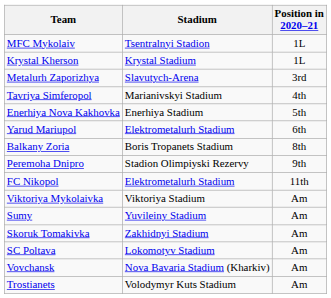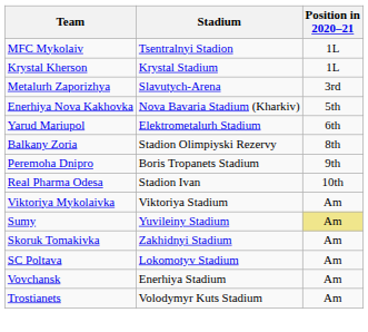 <table class="wikitable" style="text-align: left; float:left; margin-right:1em;">
 <tr>
 <th>Team</th>
 <th>Stadium</th>
 <th>Position in<br><a href='#'>2020–21</a></th>
 </tr>
 <tr>
 <td><a href='#'>MFC Mykolaiv</a></td>
 <td><a href='#'>Tsentralnyi Stadion</a></td>
 <td align="center">1L</td>
 </tr>
 <tr>
 <td><a href='#'>Krystal Kherson</a></td>
 <td><a href='#'>Krystal Stadium</a></td>
 <td align="center">1L</td>
 </tr>
 <tr>
 <td><a href='#'>Metalurh Zaporizhya</a></td>
 <td><a href='#'>Slavutych-Arena</a></td>
 <td align="center">3rd</td>
 </tr>
 <tr>
-<td><a href='#'>Tavriya Simferopol</a></td>
-<td>Marianivskyi Stadium</td>
-<td align="center">4th</td>
-</tr>
-<tr>
 <td><a href='#'>Enerhiya Nova Kakhovka</a></td>
-<td>Enerhiya Stadium</td>
+<td><a href='#'>Nova Bavaria Stadium</a> (Kharkiv)</td>
 <td align="center">5th</td>
 </tr>
 <tr>
 <td><a href='#'>Yarud Mariupol</a></td>
 <td><a href='#'>Elektrometalurh Stadium</a></td>
 <td align="center">6th</td>
 </tr>
 <tr>
 <td><a href='#'>Balkany Zoria</a></td>
-<td>Boris Tropanets Stadium</td>
+<td>Stadion Olimpiyski Rezervy</td>
 <td align="center">8th</td>
 </tr>
 <tr>
 <td><a href='#'>Peremoha Dnipro</a></td>
-<td>Stadion Olimpiyski Rezervy</td>
+<td>Boris Tropanets Stadium</td>
 <td align="center">9th</td>
 </tr>
 <tr>
-<td><a href='#'>FC Nikopol</a></td>
-<td><a href='#'>Elektrometalurh Stadium</a></td>
-<td align="center">11th</td>
+<td><a href='#'>Real Pharma Odesa</a></td>
+<td>Stadion Ivan</td>
+<td align="center">10th</td>
 </tr>
 <tr>
 <td><a href='#'>Viktoriya Mykolaivka</a></td>
 <td>Viktoriya Stadium</td>
 <td align="center">Am</td>
 </tr>
 <tr>
 <td><a href='#'>Sumy</a></td>
 <td><a href='#'>Yuvileiny Stadium</a></td>
-<td align="center">Am</td>
+<td align="center" style="background: khaki;">Am</td>
 </tr>
 <tr>
 <td><a href='#'>Skoruk Tomakivka</a></td>
 <td><a href='#'>Zakhidnyi Stadium</a></td>
 <td align="center">Am</td>
 </tr>
 <tr>
 <td><a href='#'>SC Poltava</a></td>
 <td><a href='#'>Lokomotyv Stadium</a></td>
 <td align="center">Am</td>
 </tr>
 <tr>
 <td><a href='#'>Vovchansk</a></td>
-<td><a href='#'>Nova Bavaria Stadium</a> (Kharkiv)</td>
+<td>Enerhiya Stadium</td>
 <td align="center">Am</td>
 </tr>
 <tr>
 <td><a href='#'>Trostianets</a></td>
 <td>Volodymyr Kuts Stadium</td>
 <td align="center">Am</td>
 </tr>
 </table>
